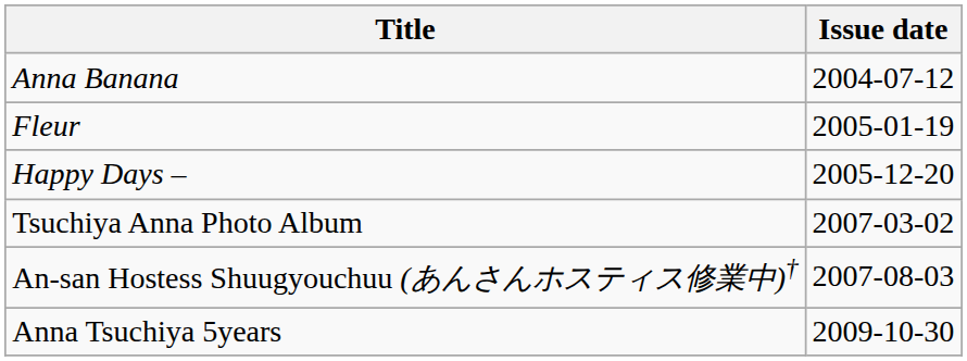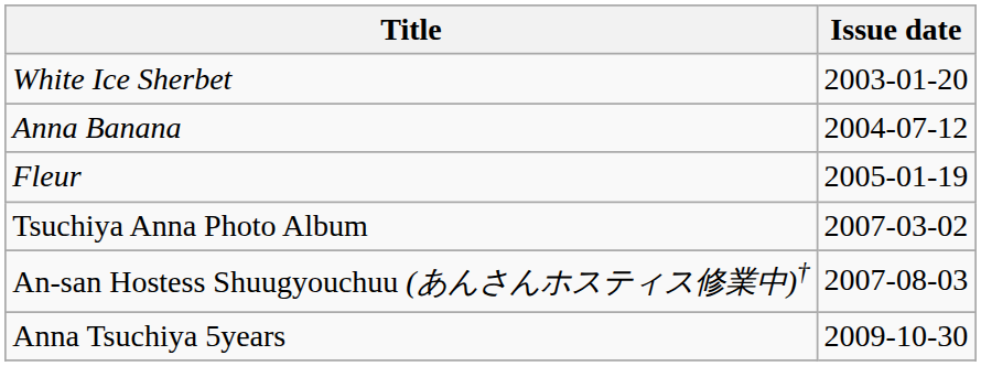 <table class="wikitable">
 <tr>
 <th>Title</th>
 <th>Issue date</th>
+</tr>
+<tr>
+<td><em>White Ice Sherbet</em></td>
+<td align="right">2003-01-20</td>
 </tr>
 <tr>
 <td><em>Anna Banana</em></td>
 <td align="right">2004-07-12</td>
 </tr>
 <tr>
 <td><em>Fleur</em></td>
 <td align="right">2005-01-19</td>
-</tr>
-<tr>
-<td><em>Happy Days – </td>
-<td align="right">2005-12-20</td>
 </tr>
 <tr>
 <td></em>Tsuchiya Anna Photo Album<em></td>
 <td align="right">2007-03-02</td>
 </tr>
 <tr>
 <td></em>An-san Hostess Shuugyouchuu<em> (あんさんホスティス修業中)<sup>†</sup></td>
 <td align="right">2007-08-03</td>
 </tr>
 <tr>
 <td></em>Anna Tsuchiya 5years<em></td>
 <td align="right">2009-10-30</td>
 </tr>
 </table>
